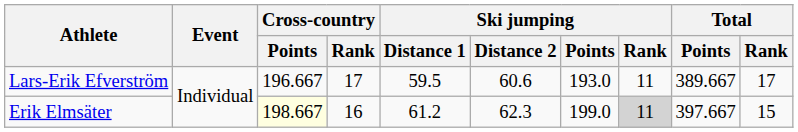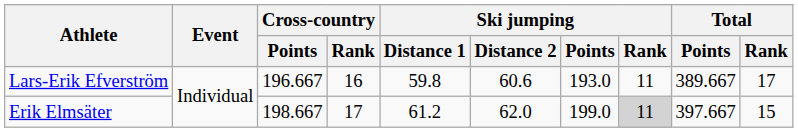 <table class="wikitable" style="font-size:90%">
 <tr>
 <th rowspan="2">Athlete</th>
 <th rowspan="2">Event</th>
 <th colspan="2">Cross-country</th>
 <th colspan="4">Ski jumping</th>
 <th colspan="2">Total</th>
 </tr>
 <tr>
 <th>Points</th>
 <th>Rank</th>
 <th>Distance 1</th>
 <th>Distance 2</th>
 <th>Points</th>
 <th>Rank</th>
 <th>Points</th>
 <th>Rank</th>
 </tr>
 <tr>
 <td><a href='#'>Lars-Erik Efverström</a></td>
 <td rowspan="4">Individual</td>
 <td align="center">196.667</td>
-<td align="center">17</td>
-<td align="center">59.5</td>
+<td align="center">16</td>
+<td align="center">59.8</td>
 <td align="center">60.6</td>
 <td align="center">193.0</td>
 <td align="center">11</td>
 <td align="center">389.667</td>
 <td align="center">17</td>
 </tr>
 <tr>
 <td><a href='#'>Erik Elmsäter</a></td>
-<td align="center" style="background: lightyellow;">198.667</td>
-<td align="center">16</td>
+<td align="center">198.667</td>
+<td align="center">17</td>
 <td align="center">61.2</td>
-<td align="center">62.3</td>
+<td align="center">62.0</td>
 <td align="center">199.0</td>
 <td align="center" style="background: lightgrey;">11</td>
 <td align="center">397.667</td>
 <td align="center">15</td>
 </tr>
 </table>
